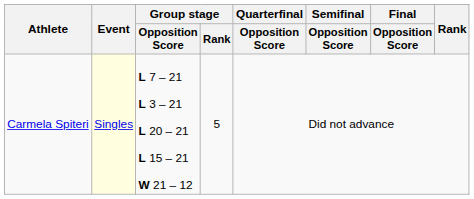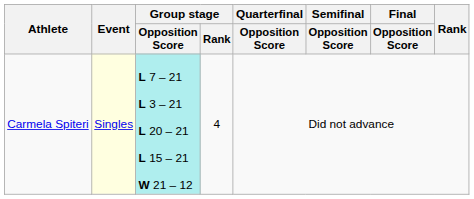 <table class="wikitable" style="font-size:88%">
 <tr>
 <th rowspan=2>Athlete</th>
 <th rowspan=2>Event</th>
 <th colspan=2>Group stage</th>
 <th>Quarterfinal</th>
 <th>Semifinal</th>
 <th>Final</th>
 <th rowspan=2>Rank</th>
 </tr>
 <tr style="font-size:95%">
 <th>Opposition<br>Score</th>
 <th>Rank</th>
 <th>Opposition<br>Score</th>
 <th>Opposition<br>Score</th>
 <th>Opposition<br>Score</th>
 </tr>
 <tr align=center>
 <td align=left><a href='#'>Carmela Spiteri</a></td>
 <td align=left style="background: lightyellow;"><a href='#'>Singles</a></td>
-<td align=left><br><strong>L</strong> 7 – 21<br><br><strong>L</strong> 3 – 21<br><br><strong>L</strong> 20 – 21<br><br><strong>L</strong> 15 – 21<br><br><strong>W</strong> 21 – 12</td>
-<td>5</td>
+<td align=left style="background: paleturquoise;"><br><strong>L</strong> 7 – 21<br><br><strong>L</strong> 3 – 21<br><br><strong>L</strong> 20 – 21<br><br><strong>L</strong> 15 – 21<br><br><strong>W</strong> 21 – 12</td>
+<td>4</td>
 <td colspan=4>Did not advance</td>
 </tr>
 </table>
